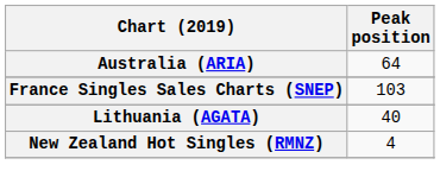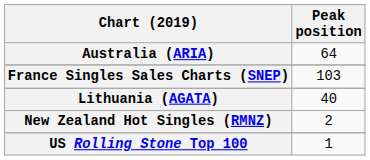 <table class="wikitable sortable plainrowheaders" style="text-align:center">
 <tr>
 <th scope="col">Chart (2019)</th>
 <th scope="col">Peak<br>position</th>
 </tr>
 <tr>
 <th scope="row">Australia (<a href='#'>ARIA</a>)</th>
 <td>64</td>
 </tr>
 <tr>
 </tr>
 <tr>
 <th scope="row">France Singles Sales Charts (<a href='#'>SNEP</a>)</th>
 <td align="center">103</td>
 </tr>
 <tr>
 </tr>
 <tr>
 </tr>
 <tr>
 <th scope="row">Lithuania (<a href='#'>AGATA</a>)</th>
 <td>40</td>
 </tr>
 <tr>
 <th scope="row">New Zealand Hot Singles (<a href='#'>RMNZ</a>)</th>
-<td>4</td>
+<td>2</td>
 </tr>
 <tr>
 </tr>
 <tr>
 </tr>
 <tr>
 </tr>
 <tr>
 </tr>
 <tr>
 </tr>
 <tr>
 </tr>
 <tr>
 </tr>
 <tr>
 </tr>
 <tr>
 </tr>
+<tr>
+<th scope="row">US <a href='#'><em>Rolling Stone</em> Top 100</a></th>
+<td>1</td>
+</tr>
 </table>
